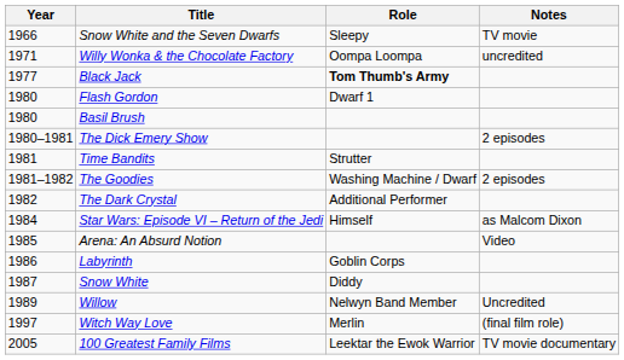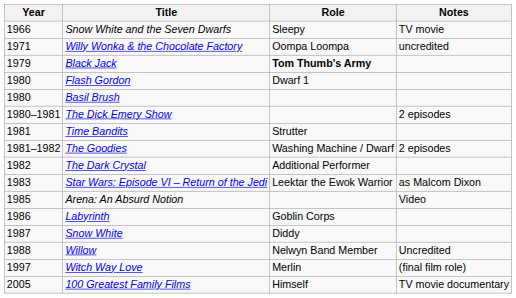 <table class="wikitable sortable">
 <tr>
 <th>Year</th>
 <th>Title</th>
 <th>Role</th>
 <th class="unsortable">Notes</th>
 </tr>
 <tr>
 <td>1966</td>
 <td><em>Snow White and the Seven Dwarfs</em></td>
 <td>Sleepy</td>
 <td>TV movie</td>
 </tr>
 <tr>
 <td>1971</td>
 <td><em><a href='#'>Willy Wonka & the Chocolate Factory</a></em></td>
 <td>Oompa Loompa</td>
 <td>uncredited</td>
 </tr>
 <tr>
-<td>1977</td>
+<td>1979</td>
 <td><em><a href='#'>Black Jack</a></em></td>
 <td><strong>Tom Thumb's Army</strong></td>
 <td></td>
 </tr>
 <tr>
 <td>1980</td>
 <td><em><a href='#'>Flash Gordon</a></em></td>
 <td>Dwarf  1</td>
 <td></td>
 </tr>
 <tr>
 <td>1980</td>
 <td><em><a href='#'>Basil Brush</a></em></td>
 <td></td>
 <td></td>
 </tr>
 <tr>
 <td>1980–1981</td>
 <td><em><a href='#'>The Dick Emery Show</a></em></td>
 <td></td>
 <td>2 episodes</td>
 </tr>
 <tr>
 <td>1981</td>
 <td><em><a href='#'>Time Bandits</a></em></td>
 <td>Strutter</td>
 <td></td>
 </tr>
 <tr>
 <td>1981–1982</td>
 <td><em><a href='#'>The Goodies</a></em></td>
 <td>Washing Machine / Dwarf</td>
 <td>2 episodes</td>
 </tr>
 <tr>
 <td>1982</td>
 <td><em><a href='#'>The Dark Crystal</a></em></td>
 <td>Additional Performer</td>
 <td></td>
 </tr>
 <tr>
-<td>1984</td>
+<td>1983</td>
 <td><em><a href='#'>Star Wars: Episode VI – Return of the Jedi</a></em></td>
-<td>Himself</td>
+<td>Leektar the Ewok Warrior</td>
 <td>as Malcom Dixon</td>
 </tr>
 <tr>
 <td>1985</td>
 <td><em>Arena: An Absurd Notion</em></td>
 <td></td>
 <td>Video</td>
 </tr>
 <tr>
 <td>1986</td>
 <td><em><a href='#'>Labyrinth</a></em></td>
 <td>Goblin Corps</td>
 <td></td>
 </tr>
 <tr>
 <td>1987</td>
 <td><em><a href='#'>Snow White</a></em></td>
 <td>Diddy</td>
 <td></td>
 </tr>
 <tr>
-<td>1989</td>
+<td>1988</td>
 <td><em><a href='#'>Willow</a></em></td>
 <td>Nelwyn Band Member</td>
 <td>Uncredited</td>
 </tr>
 <tr>
 <td>1997</td>
 <td><em><a href='#'>Witch Way Love</a></em></td>
 <td>Merlin</td>
 <td>(final film role)</td>
 </tr>
 <tr>
 <td>2005</td>
 <td><em><a href='#'>100 Greatest Family Films</a></em></td>
-<td>Leektar the Ewok Warrior</td>
+<td>Himself</td>
 <td>TV movie documentary</td>
 </tr>
 </table>
